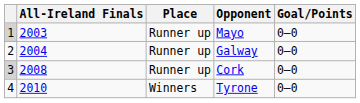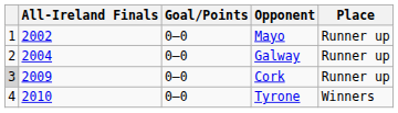 <table class="wikitable collapsible">
 <tr>
 <th></th>
 <th>All-Ireland Finals</th>
+<th>Goal/Points</th>
+<th>Opponent</th>
 <th>Place</th>
-<th>Opponent</th>
-<th>Goal/Points</th>
 </tr>
 <tr>
-<td style="background: lightgrey;">1</td>
-<td><a href='#'>2003</a></td>
+<td>1</td>
+<td><a href='#'>2002</a></td>
+<td>0–0</td>
+<td><a href='#'>Mayo</a></td>
 <td>Runner up</td>
-<td><a href='#'>Mayo</a></td>
-<td>0–0</td>
 </tr>
 <tr>
 <td>2</td>
 <td><a href='#'>2004</a></td>
+<td>0–0</td>
+<td><a href='#'>Galway</a></td>
 <td>Runner up</td>
-<td><a href='#'>Galway</a></td>
-<td>0–0</td>
 </tr>
 <tr>
 <td style="background: lightgrey;">3</td>
-<td><a href='#'>2008</a></td>
+<td><a href='#'>2009</a></td>
+<td>0–0</td>
+<td><a href='#'>Cork</a></td>
 <td>Runner up</td>
-<td><a href='#'>Cork</a></td>
-<td>0–0</td>
 </tr>
 <tr>
 <td>4</td>
 <td><a href='#'>2010</a></td>
+<td>0–0</td>
+<td><a href='#'>Tyrone</a></td>
 <td>Winners</td>
-<td><a href='#'>Tyrone</a></td>
-<td>0–0</td>
 </tr>
 </table>
